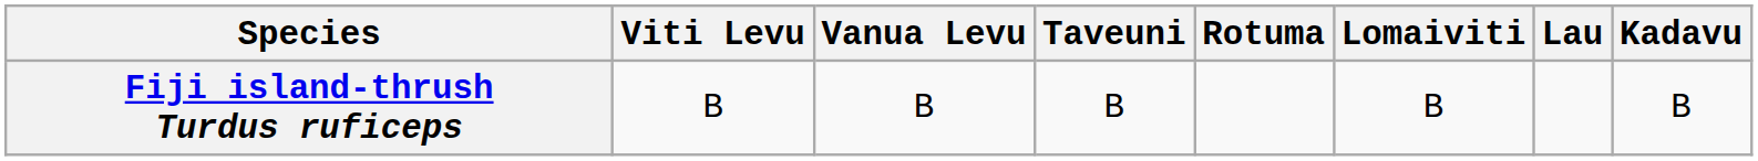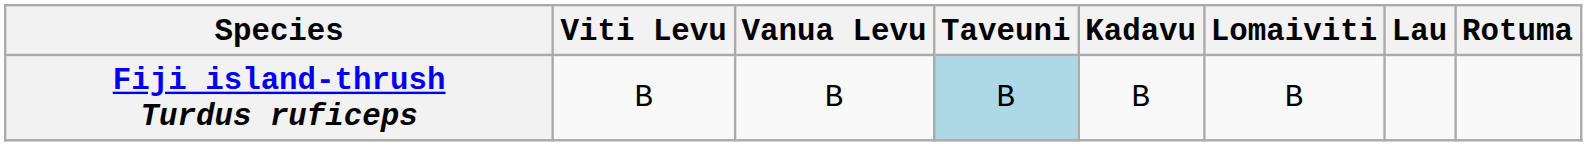 <table class="wikitable" style="text-align:center">
 <tr>
 <th width="225">Species</th>
 <th>Viti Levu</th>
 <th>Vanua Levu</th>
 <th>Taveuni</th>
-<th>Rotuma</th>
+<th>Kadavu</th>
 <th>Lomaiviti</th>
 <th>Lau</th>
-<th>Kadavu</th>
+<th>Rotuma</th>
 </tr>
 <tr>
 <th><a href='#'>Fiji island-thrush</a><br><em>Turdus ruficeps</em></th>
 <td>B</td>
 <td>B</td>
+<td style="background: lightblue;">B</td>
+<td>B</td>
 <td>B</td>
 <td></td>
-<td>B</td>
 <td></td>
-<td>B</td>
 </tr>
 </table>
